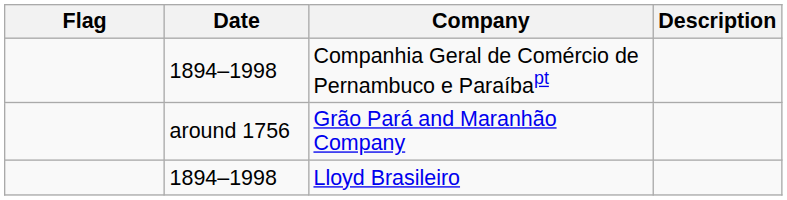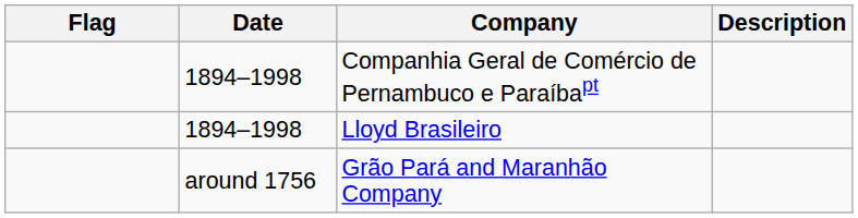 <table class="wikitable" style="background: #f9f9f9">
 <tr>
 <th width="112">Flag</th>
 <th width="100">Date</th>
 <th width="250">Company</th>
 <th>Description</th>
 </tr>
 <tr>
 <td></td>
 <td>1894–1998</td>
 <td>Companhia Geral de Comércio de Pernambuco e Paraíba<sup><a href='#'>pt</a></sup></td>
 <td></td>
 </tr>
 <tr>
 <td></td>
+<td>1894–1998</td>
+<td><a href='#'>Lloyd Brasileiro</a></td>
+<td></td>
+</tr>
+<tr>
+<td></td>
 <td>around 1756</td>
 <td><a href='#'>Grão Pará and Maranhão Company</a></td>
 <td></td>
 </tr>
-<tr>
-<td></td>
-<td>1894–1998</td>
-<td><a href='#'>Lloyd Brasileiro</a></td>
-<td></td>
-</tr>
 </table>
